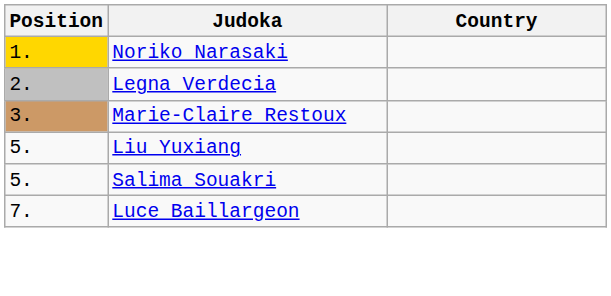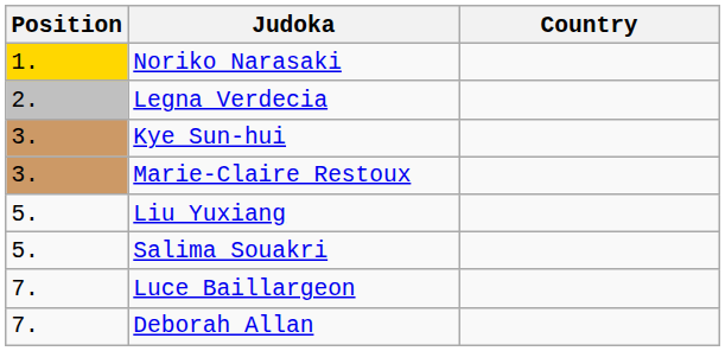 <table class=wikitable>
 <tr>
 <th>Position</th>
 <th width=180>Judoka</th>
 <th width=140>Country</th>
 </tr>
 <tr>
 <td bgcolor=gold>1.</td>
 <td><a href='#'>Noriko Narasaki</a></td>
 <td></td>
 </tr>
 <tr>
 <td bgcolor=silver>2.</td>
 <td><a href='#'>Legna Verdecia</a></td>
+<td></td>
+</tr>
+<tr>
+<td bgcolor=CC9966>3.</td>
+<td><a href='#'>Kye Sun-hui</a></td>
 <td></td>
 </tr>
 <tr>
 <td bgcolor=CC9966>3.</td>
 <td><a href='#'>Marie-Claire Restoux</a></td>
 <td></td>
 </tr>
 <tr>
 <td>5.</td>
 <td><a href='#'>Liu Yuxiang</a></td>
 <td></td>
 </tr>
 <tr>
 <td>5.</td>
 <td><a href='#'>Salima Souakri</a></td>
 <td></td>
 </tr>
 <tr>
 <td>7.</td>
 <td><a href='#'>Luce Baillargeon</a></td>
 <td></td>
 </tr>
+<tr>
+<td>7.</td>
+<td><a href='#'>Deborah Allan</a></td>
+<td></td>
+</tr>
 </table>
